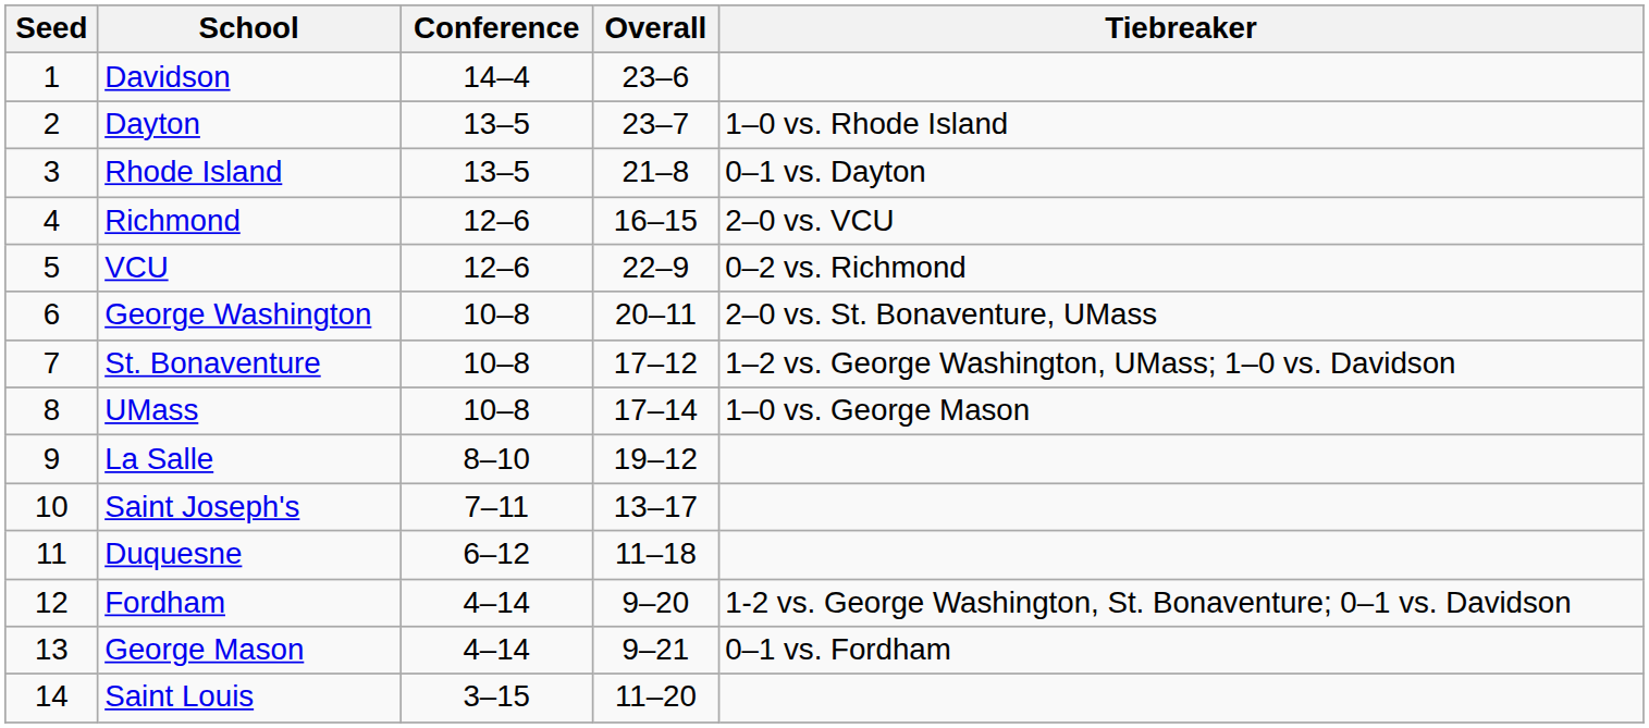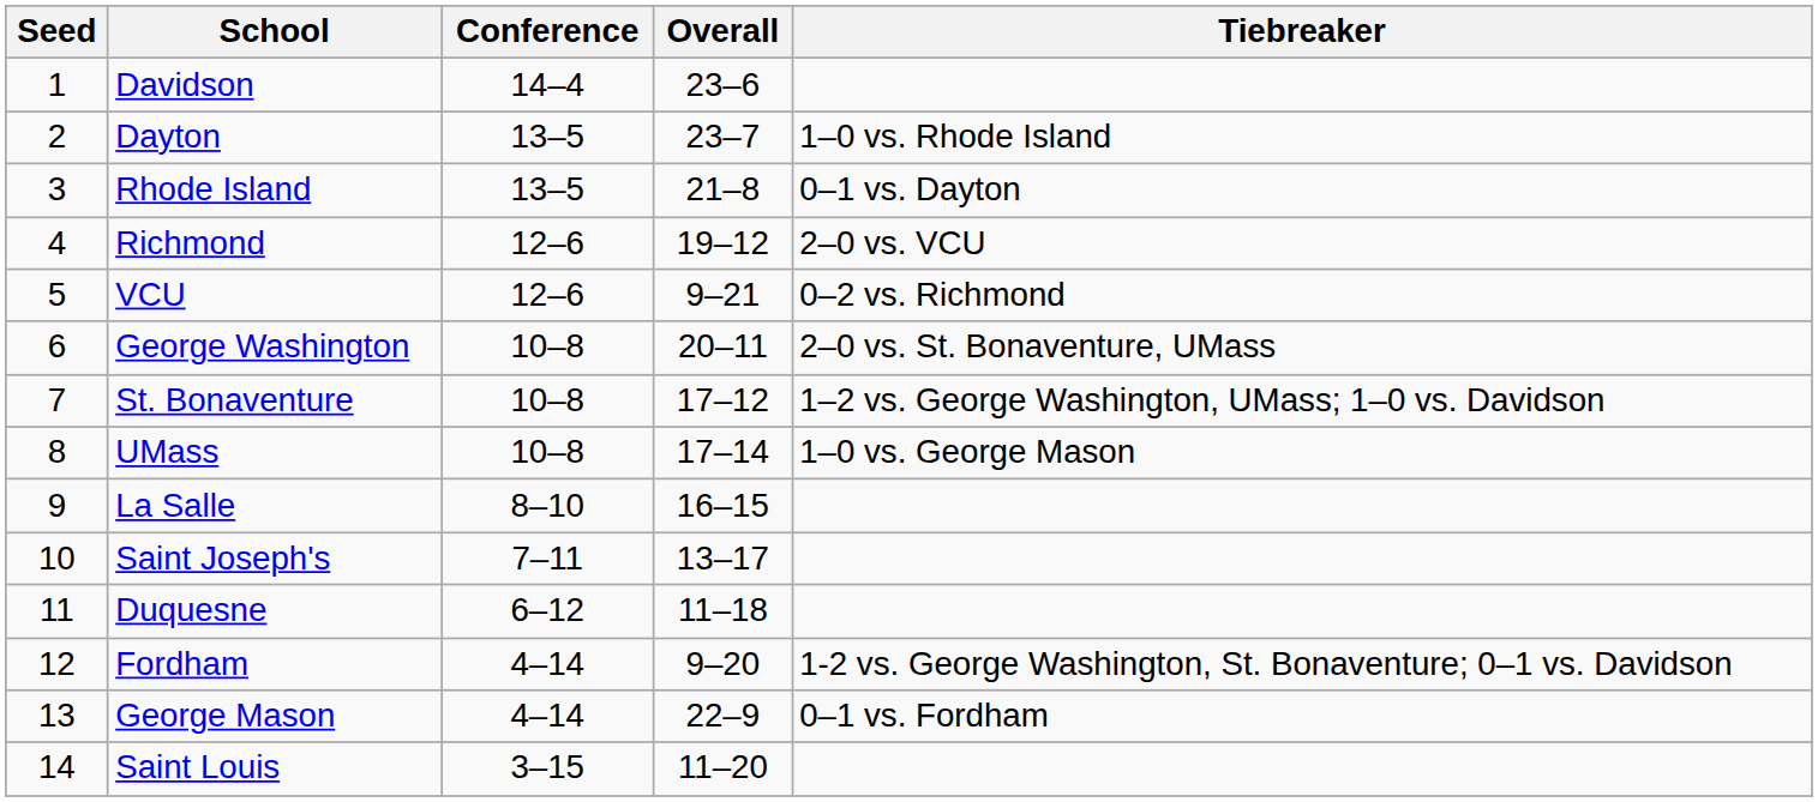 <table class="wikitable" style="width: 55%; text-align:center">
 <tr>
 <th>Seed</th>
 <th>School</th>
 <th>Conference</th>
 <th>Overall</th>
 <th>Tiebreaker</th>
 </tr>
 <tr>
 <td>1</td>
 <td align=left><a href='#'>Davidson</a></td>
 <td>14–4</td>
 <td>23–6</td>
 <td></td>
 </tr>
 <tr>
 <td>2</td>
 <td align=left><a href='#'>Dayton</a></td>
 <td>13–5</td>
 <td>23–7</td>
 <td align=left>1–0 vs. Rhode Island</td>
 </tr>
 <tr>
 <td>3</td>
 <td align=left><a href='#'>Rhode Island</a></td>
 <td>13–5</td>
 <td>21–8</td>
 <td align=left>0–1 vs. Dayton</td>
 </tr>
 <tr>
 <td>4</td>
 <td align=left><a href='#'>Richmond</a></td>
 <td>12–6</td>
-<td>16–15</td>
+<td>19–12</td>
 <td align=left>2–0 vs. VCU</td>
 </tr>
 <tr>
 <td>5</td>
 <td align=left><a href='#'>VCU</a></td>
 <td>12–6</td>
-<td>22–9</td>
+<td>9–21</td>
 <td align=left>0–2 vs. Richmond</td>
 </tr>
 <tr>
 <td>6</td>
 <td align=left><a href='#'>George Washington</a></td>
 <td>10–8</td>
 <td>20–11</td>
 <td align=left>2–0 vs. St. Bonaventure, UMass</td>
 </tr>
 <tr>
 <td>7</td>
 <td align=left><a href='#'>St. Bonaventure</a></td>
 <td>10–8</td>
 <td>17–12</td>
 <td align=left>1–2 vs. George Washington, UMass; 1–0 vs. Davidson</td>
 </tr>
 <tr>
 <td>8</td>
 <td align=left><a href='#'>UMass</a></td>
 <td>10–8</td>
 <td>17–14</td>
 <td align=left>1–0 vs. George Mason</td>
 </tr>
 <tr>
 <td>9</td>
 <td align=left><a href='#'>La Salle</a></td>
 <td>8–10</td>
-<td>19–12</td>
+<td>16–15</td>
 <td></td>
 </tr>
 <tr>
 <td>10</td>
 <td align=left><a href='#'>Saint Joseph's</a></td>
 <td>7–11</td>
 <td>13–17</td>
 <td></td>
 </tr>
 <tr>
 <td>11</td>
 <td align=left><a href='#'>Duquesne</a></td>
 <td>6–12</td>
 <td>11–18</td>
 <td></td>
 </tr>
 <tr>
 <td>12</td>
 <td align=left><a href='#'>Fordham</a></td>
 <td>4–14</td>
 <td>9–20</td>
 <td align=left>1-2 vs. George Washington, St. Bonaventure; 0–1 vs. Davidson</td>
 </tr>
 <tr>
 <td>13</td>
 <td align=left><a href='#'>George Mason</a></td>
 <td>4–14</td>
-<td>9–21</td>
+<td>22–9</td>
 <td align=left>0–1 vs. Fordham</td>
 </tr>
 <tr>
 <td>14</td>
 <td align=left><a href='#'>Saint Louis</a></td>
 <td>3–15</td>
 <td>11–20</td>
 <td></td>
 </tr>
 </table>
